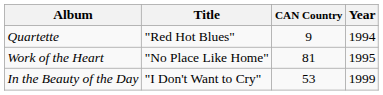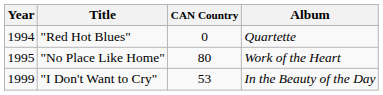 <table class="wikitable">
 <tr>
-<th>Album</th>
+<th>Year</th>
 <th>Title</th>
 <th><small>CAN Country</small></th>
-<th>Year</th>
+<th>Album</th>
 </tr>
 <tr>
+<td>1994</td>
+<td>"Red Hot Blues"</td>
+<td align="center">0</td>
 <td><em>Quartette</em></td>
-<td>"Red Hot Blues"</td>
-<td align="center">9</td>
-<td>1994</td>
 </tr>
 <tr>
+<td>1995</td>
+<td>"No Place Like Home"</td>
+<td align="center">80</td>
 <td><em>Work of the Heart</em></td>
-<td>"No Place Like Home"</td>
-<td align="center">81</td>
-<td>1995</td>
 </tr>
 <tr>
-<td><em>In the Beauty of the Day</em></td>
+<td>1999</td>
 <td>"I Don't Want to Cry"</td>
 <td align="center">53</td>
-<td>1999</td>
+<td><em>In the Beauty of the Day</em></td>
 </tr>
 </table>
